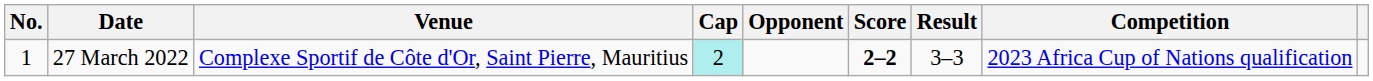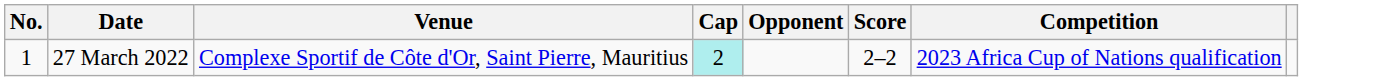 <table class="wikitable">
 <tr>
 <th scope=col>No.</th>
 <th scope=col>Date</th>
 <th scope=col>Venue</th>
 <th scope=col>Cap</th>
 <th scope=col>Opponent</th>
 <th scope=col>Score</th>
-<th scope=col>Result</th>
 <th scope=col>Competition</th>
 <th scope=col class=unsortable></th>
 </tr>
 <tr>
 <td align=center>1</td>
 <td>27 March 2022</td>
 <td><a href='#'>Complexe Sportif de Côte d'Or</a>, <a href='#'>Saint Pierre</a>, Mauritius</td>
 <td align=center style="background: paleturquoise;">2</td>
 <td></td>
-<td align=center><strong>2–2</strong></td>
-<td align=center>3–3</td>
+<td align=center>2–2</td>
 <td><a href='#'>2023 Africa Cup of Nations qualification</a></td>
 <td></td>
 </tr>
 </table>
